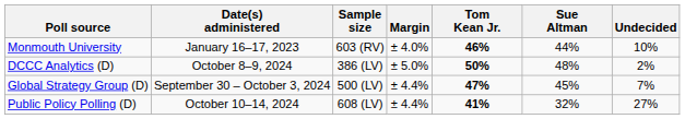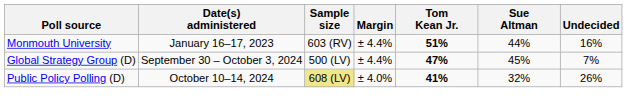 <table class="wikitable" style="font-size:90%;text-align:center;">
 <tr valign=bottom>
 <th>Poll source</th>
 <th>Date(s)<br>administered</th>
 <th>Sample<br>size</th>
 <th>Margin<br></th>
 <th style="width:100px;">Tom<br>Kean Jr.</th>
 <th style="width:100px;">Sue<br>Altman</th>
 <th>Undecided</th>
 </tr>
 <tr>
 <td style="text-align:left;"><a href='#'>Monmouth University</a></td>
 <td data-sort-value="2023-06-08">January 16–17, 2023</td>
 <td>603 (RV)</td>
-<td>± 4.0%</td>
-<td><strong>46%</strong></td>
+<td>± 4.4%</td>
+<td><strong>51%</strong></td>
 <td>44%</td>
-<td>10%</td>
-</tr>
-<tr>
-<td style="text-align:left;"><a href='#'>DCCC Analytics</a> (D)</td>
-<td>October 8–9, 2024</td>
-<td>386 (LV)</td>
-<td>± 5.0%</td>
-<td><strong>50%</strong></td>
-<td>48%</td>
-<td>2%</td>
+<td>16%</td>
 </tr>
 <tr>
 <td style="text-align:left;"><a href='#'>Global Strategy Group</a> (D)</td>
 <td data-sort-value="2024-10-08">September 30 – October 3, 2024</td>
 <td>500 (LV)</td>
 <td>± 4.4%</td>
 <td><strong>47%</strong></td>
 <td>45%</td>
 <td>7%</td>
 </tr>
 <tr>
 <td style="text-align:left;"><a href='#'>Public Policy Polling</a> (D)</td>
 <td>October 10–14, 2024</td>
-<td>608 (LV)</td>
-<td>± 4.4%</td>
+<td style="background: khaki;">608 (LV)</td>
+<td>± 4.0%</td>
 <td><strong>41%</strong></td>
 <td>32%</td>
-<td>27%</td>
+<td>26%</td>
 </tr>
 </table>
